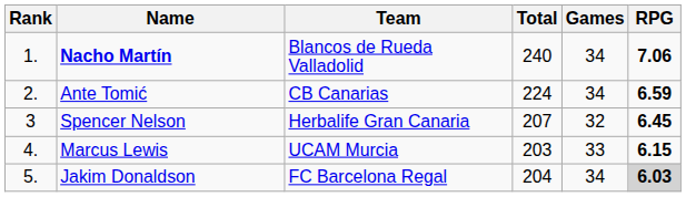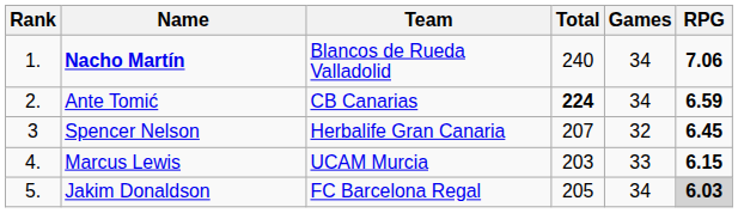 <table class="wikitable sortable" style="text-align: center">
 <tr>
 <th>Rank</th>
 <th width=200>Name</th>
 <th width=200>Team</th>
 <th>Total</th>
 <th>Games</th>
 <th width=40>RPG</th>
 </tr>
 <tr>
 <td>1.</td>
 <td align="left"> <strong><a href='#'>Nacho Martín</a></strong></td>
 <td align=left><a href='#'>Blancos de Rueda Valladolid</a></td>
 <td>240</td>
 <td>34</td>
 <td><strong>7.06</strong></td>
 </tr>
 <tr>
 <td>2.</td>
 <td align="left"> <a href='#'>Ante Tomić</a></td>
 <td align=left><a href='#'>CB Canarias</a></td>
-<td>224</td>
+<td><strong>224</strong></td>
 <td>34</td>
 <td><strong>6.59</strong></td>
 </tr>
 <tr>
 <td>3</td>
 <td align="left"> <a href='#'>Spencer Nelson</a></td>
 <td align="left"><a href='#'>Herbalife Gran Canaria</a></td>
 <td>207</td>
 <td>32</td>
 <td><strong>6.45</strong></td>
 </tr>
 <tr>
 <td>4.</td>
 <td align="left"> <a href='#'>Marcus Lewis</a></td>
 <td align=left><a href='#'>UCAM Murcia</a></td>
 <td>203</td>
 <td>33</td>
 <td><strong>6.15</strong></td>
 </tr>
 <tr>
 <td>5.</td>
 <td align="left"> <a href='#'>Jakim Donaldson</a></td>
 <td align=left><a href='#'>FC Barcelona Regal</a></td>
-<td>204</td>
+<td>205</td>
 <td>34</td>
 <td style="background: lightgrey;"><strong>6.03</strong></td>
 </tr>
 </table>
